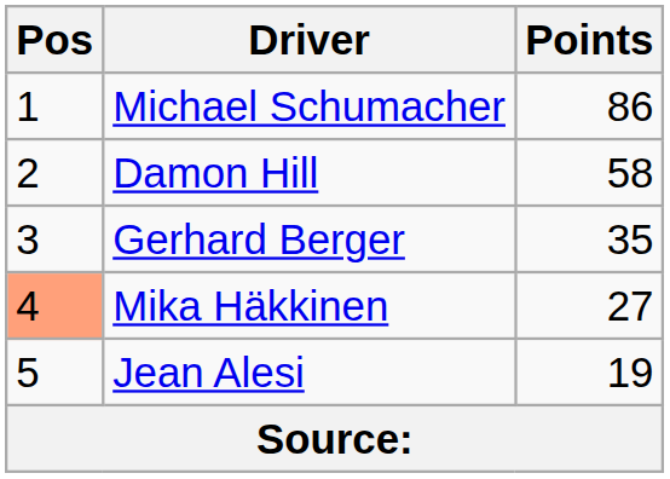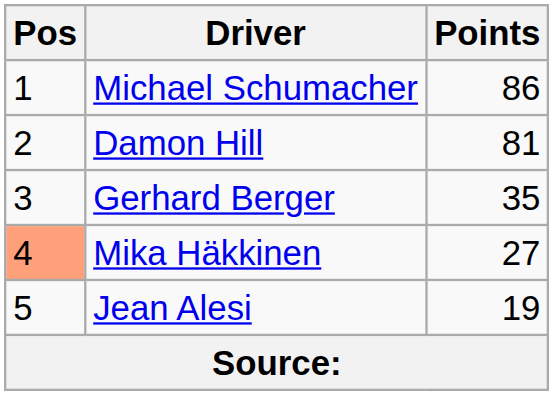 <table class="wikitable" style="font-size: 95%;">
 <tr>
 <th>Pos</th>
 <th>Driver</th>
 <th>Points</th>
 </tr>
 <tr>
 <td>1</td>
 <td> <a href='#'>Michael Schumacher</a></td>
 <td align="right">86</td>
 </tr>
 <tr>
 <td>2</td>
 <td> <a href='#'>Damon Hill</a></td>
-<td align="right">58</td>
+<td align="right">81</td>
 </tr>
 <tr>
 <td>3</td>
 <td> <a href='#'>Gerhard Berger</a></td>
 <td align="right">35</td>
 </tr>
 <tr>
 <td style="background: lightsalmon;">4</td>
 <td> <a href='#'>Mika Häkkinen</a></td>
 <td align="right">27</td>
 </tr>
 <tr>
 <td>5</td>
 <td> <a href='#'>Jean Alesi</a></td>
 <td align="right">19</td>
 </tr>
 <tr>
 <th colspan=4>Source: </th>
 </tr>
 </table>
